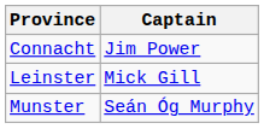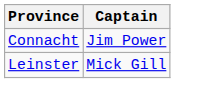 <table class="wikitable">
 <tr>
 <th>Province</th>
 <th>Captain</th>
 </tr>
 <tr>
 <td> <a href='#'>Connacht</a></td>
 <td><a href='#'>Jim Power</a></td>
 </tr>
 <tr>
 <td> <a href='#'>Leinster</a></td>
 <td><a href='#'>Mick Gill</a></td>
 </tr>
-<tr>
-<td> <a href='#'>Munster</a></td>
-<td><a href='#'>Seán Óg Murphy</a></td>
-</tr>
 </table>
